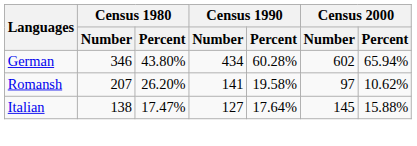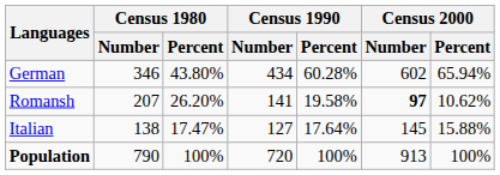 <table class="wikitable">
 <tr ---->
 <th rowspan="2">Languages</th>
 <th colspan="2">Census 1980</th>
 <th colspan="2">Census 1990</th>
 <th colspan="2">Census 2000</th>
 </tr>
 <tr ---->
 <th>Number</th>
 <th>Percent</th>
 <th>Number</th>
 <th>Percent</th>
 <th>Number</th>
 <th>Percent</th>
 </tr>
 <tr ---->
 <td><a href='#'>German</a></td>
 <td align=right>346</td>
 <td align=right>43.80%</td>
 <td align=right>434</td>
 <td align=right>60.28%</td>
 <td align=right>602</td>
 <td align=right>65.94%</td>
 </tr>
 <tr ---->
 <td><a href='#'>Romansh</a></td>
 <td align=right>207</td>
 <td align=right>26.20%</td>
 <td align=right>141</td>
 <td align=right>19.58%</td>
-<td align=right>97</td>
+<td align=right><strong>97</strong></td>
 <td align=right>10.62%</td>
 </tr>
 <tr ---->
 <td><a href='#'>Italian</a></td>
 <td align=right>138</td>
 <td align=right>17.47%</td>
 <td align=right>127</td>
 <td align=right>17.64%</td>
 <td align=right>145</td>
 <td align=right>15.88%</td>
 </tr>
+<tr ---->
+<td><strong>Population</strong></td>
+<td align=right>790</td>
+<td align=right>100%</td>
+<td align=right>720</td>
+<td align=right>100%</td>
+<td align=right>913</td>
+<td align=right>100%</td>
+</tr>
 </table>
